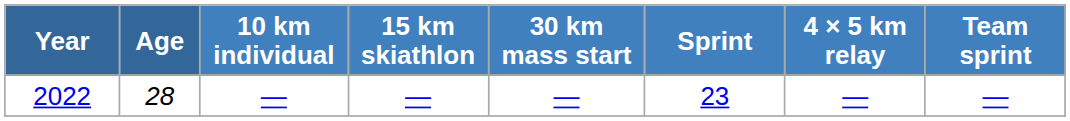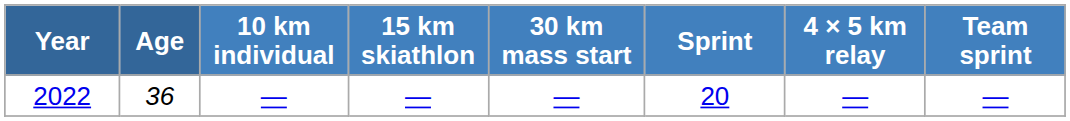 <table class="wikitable" style="font-size:95%; text-align:center; border:grey solid 1px; border-collapse:collapse; background:#ffffff;">
 <tr>
 <th style="background-color:#369; color:white; width:60px;"> Year </th>
 <th style="background-color:#369; color:white; width:40px;"> Age </th>
 <th style="background-color:#4180be; color:white; width:75px;"> 10 km <br> individual </th>
 <th style="background-color:#4180be; color:white; width:75px;"> 15 km <br> skiathlon </th>
 <th style="background-color:#4180be; color:white; width:75px;"> 30 km <br> mass start </th>
 <th style="background-color:#4180be; color:white; width:75px;"> Sprint </th>
 <th style="background-color:#4180be; color:white; width:75px;"> 4 × 5 km <br> relay </th>
 <th style="background-color:#4180be; color:white; width:75px;"> Team <br> sprint </th>
 </tr>
 <tr>
 <td><a href='#'>2022</a></td>
-<td><em>28</em></td>
+<td><em>36</em></td>
 <td><a href='#'>—</a></td>
 <td><a href='#'>—</a></td>
 <td><a href='#'>—</a></td>
-<td><a href='#'>23</a></td>
+<td><a href='#'>20</a></td>
 <td><a href='#'>—</a></td>
 <td><a href='#'>—</a></td>
 </tr>
 </table>
